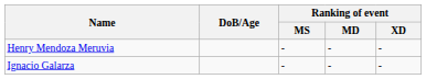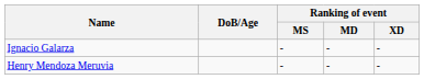 <table class="wikitable" style="width:600px; font-size:95%;">
 <tr>
 <th rowspan="2" align="left">Name</th>
 <th rowspan="2" align="left">DoB/Age</th>
 <th colspan="3" align="center">Ranking of event</th>
 </tr>
 <tr>
 <th align="center">MS</th>
 <th>MD</th>
 <th align="center">XD</th>
 </tr>
 <tr>
+<td><a href='#'>Ignacio Galarza</a></td>
+<td></td>
+<td>-</td>
+<td>-</td>
+<td>-</td>
+</tr>
+<tr>
 <td><a href='#'>Henry Mendoza Meruvia</a></td>
 <td></td>
 <td>-</td>
 <td>-</td>
 <td>-</td>
 </tr>
-<tr>
-<td><a href='#'>Ignacio Galarza</a></td>
-<td></td>
-<td>-</td>
-<td>-</td>
-<td>-</td>
-</tr>
 </table>
